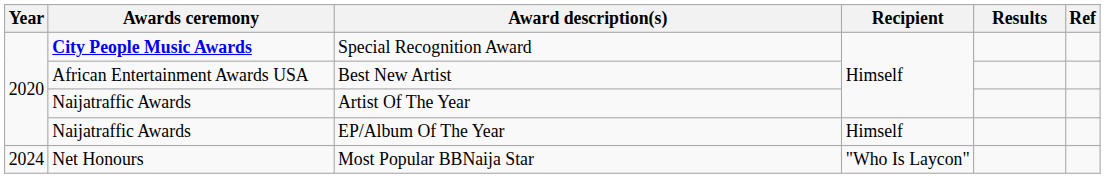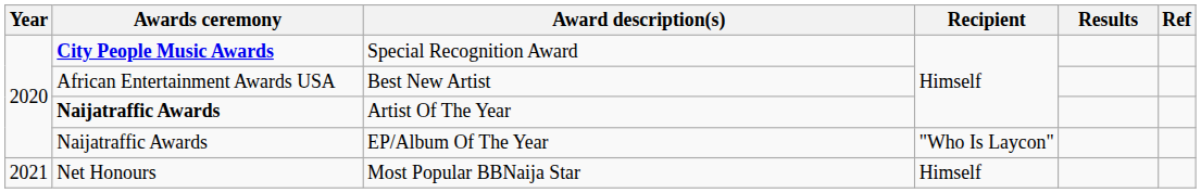 <table class="wikitable">
 <tr>
 <th>Year</th>
 <th width="250">Awards ceremony</th>
 <th width="450">Award description(s)</th>
 <th>Recipient</th>
 <th width="75">Results</th>
 <th>Ref</th>
 </tr>
 <tr>
 <td rowspan="4">2020</td>
 <td><strong><a href='#'>City People Music Awards</a></strong></td>
 <td>Special Recognition Award</td>
 <td rowspan="3">Himself</td>
 <td></td>
 <td></td>
 </tr>
 <tr>
 <td>African Entertainment Awards USA</td>
 <td>Best New Artist</td>
 <td></td>
 <td></td>
 </tr>
 <tr>
-<td>Naijatraffic Awards</td>
+<td><strong>Naijatraffic Awards</strong></td>
 <td>Artist Of The Year</td>
 <td></td>
 <td></td>
 </tr>
 <tr>
 <td>Naijatraffic Awards</td>
 <td>EP/Album Of The Year</td>
+<td>"Who Is Laycon"</td>
+<td></td>
+<td></td>
+</tr>
+<tr>
+<td>2021</td>
+<td>Net Honours</td>
+<td>Most Popular BBNaija Star</td>
 <td>Himself</td>
 <td></td>
 <td></td>
 </tr>
-<tr>
-<td>2024</td>
-<td>Net Honours</td>
-<td>Most Popular BBNaija Star</td>
-<td>"Who Is Laycon"</td>
-<td></td>
-<td></td>
-</tr>
 </table>
